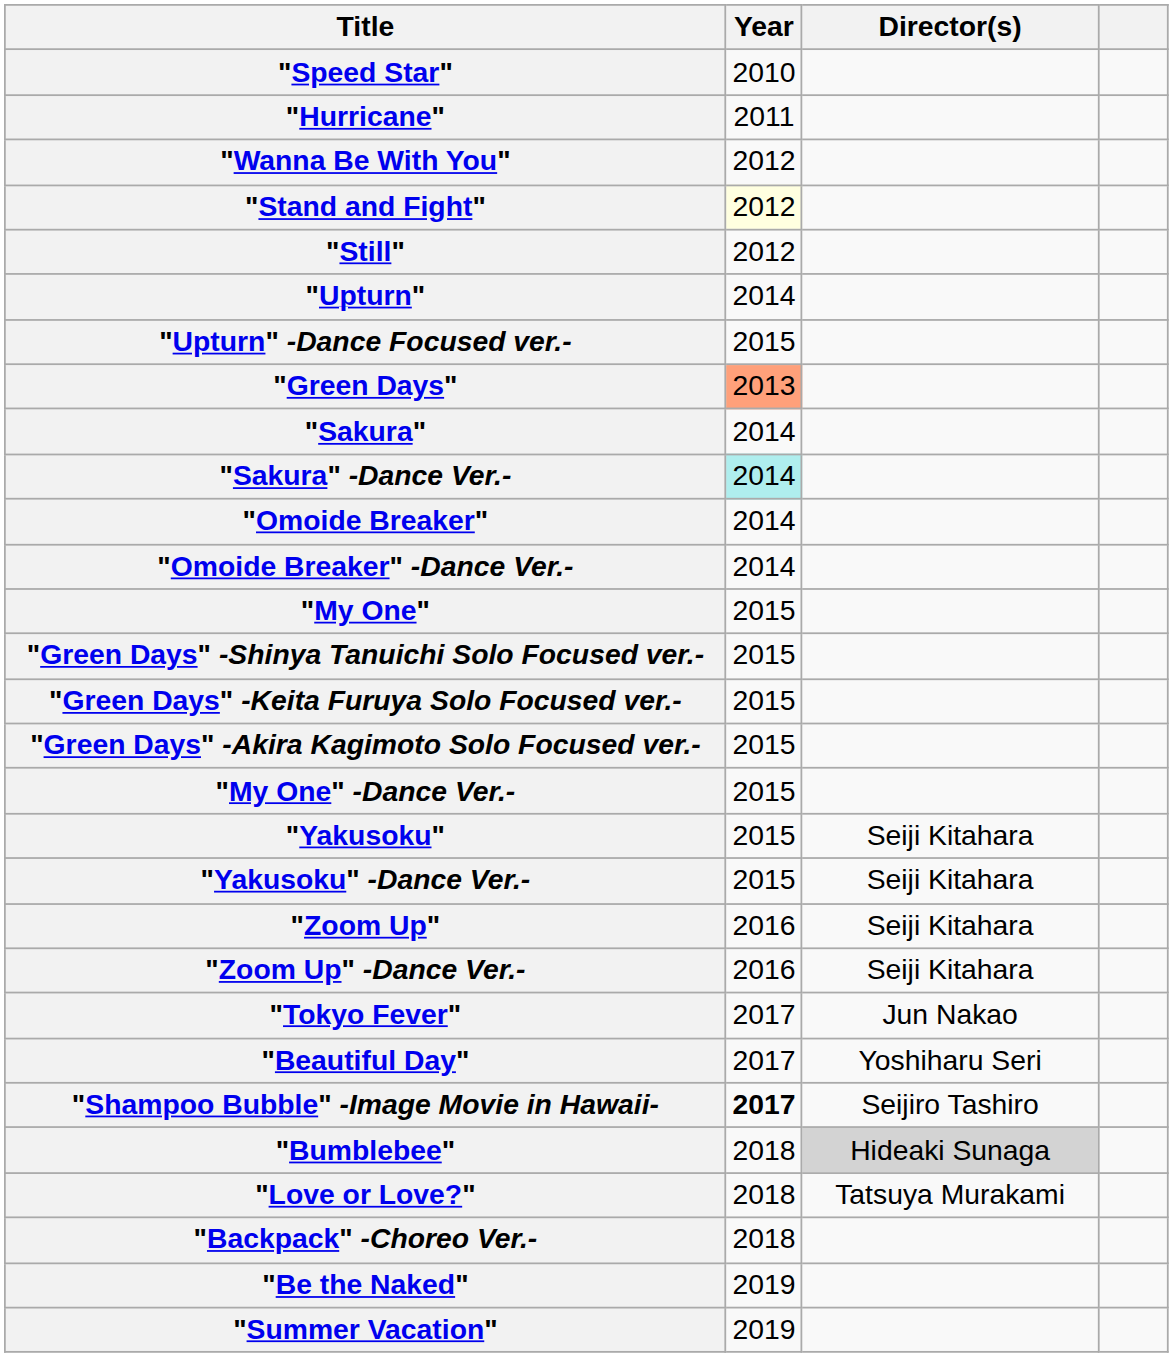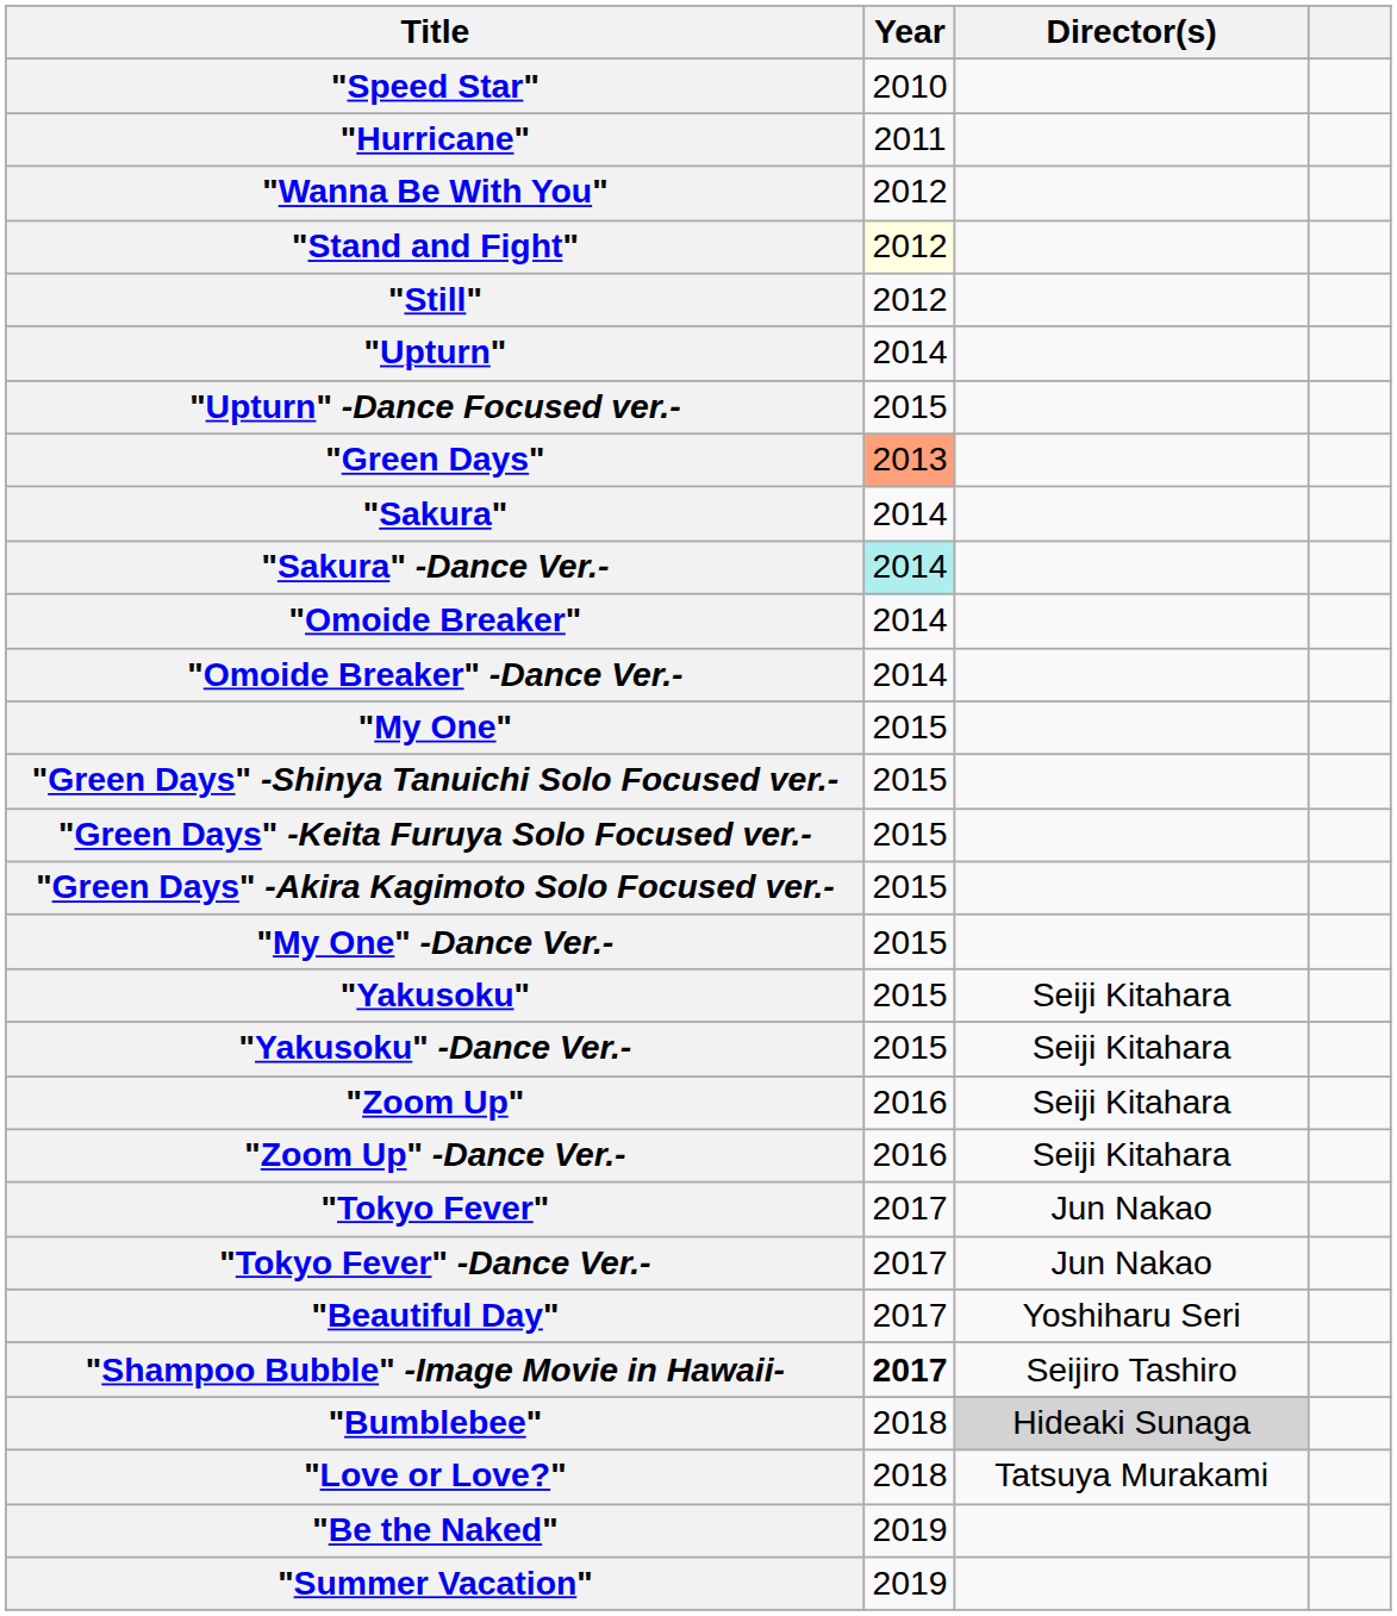 <table class="wikitable sortable plainrowheaders" style="text-align:center;">
 <tr>
 <th scope="col" style="width:25em;">Title</th>
 <th scope="col" style="width:2em;">Year</th>
 <th scope="col" style="width:10em;">Director(s)</th>
 <th scope="col" style="width:2em;" class="unsortable"></th>
 </tr>
 <tr>
 <th scope="row">"<a href='#'>Speed Star</a>"</th>
 <td>2010</td>
 <td></td>
 <td></td>
 </tr>
 <tr>
 <th scope="row">"<a href='#'>Hurricane</a>"</th>
 <td>2011</td>
 <td></td>
 <td></td>
 </tr>
 <tr>
 <th scope="row">"<a href='#'>Wanna Be With You</a>"</th>
 <td>2012</td>
 <td></td>
 <td></td>
 </tr>
 <tr>
 <th scope="row">"<a href='#'>Stand and Fight</a>"</th>
 <td style="background: lightyellow;">2012</td>
 <td></td>
 <td></td>
 </tr>
 <tr>
 <th scope="row">"<a href='#'>Still</a>"</th>
 <td>2012</td>
 <td></td>
 <td></td>
 </tr>
 <tr>
 <th scope="row">"<a href='#'>Upturn</a>"</th>
 <td>2014</td>
 <td></td>
 <td></td>
 </tr>
 <tr>
 <th scope="row">"<a href='#'>Upturn</a>" <em>-Dance Focused ver.-</em></th>
 <td>2015</td>
 <td></td>
 <td></td>
 </tr>
 <tr>
 <th scope="row">"<a href='#'>Green Days</a>"</th>
 <td style="background: lightsalmon;">2013</td>
 <td></td>
 <td></td>
 </tr>
 <tr>
 <th scope="row">"<a href='#'>Sakura</a>"</th>
 <td>2014</td>
 <td></td>
 <td></td>
 </tr>
 <tr>
 <th scope="row">"<a href='#'>Sakura</a>" <em>-Dance Ver.-</em></th>
 <td style="background: paleturquoise;">2014</td>
 <td></td>
 <td></td>
 </tr>
 <tr>
 <th scope="row">"<a href='#'>Omoide Breaker</a>"</th>
 <td>2014</td>
 <td></td>
 <td></td>
 </tr>
 <tr>
 <th scope="row">"<a href='#'>Omoide Breaker</a>" <em>-Dance Ver.-</em></th>
 <td>2014</td>
 <td></td>
 <td></td>
 </tr>
 <tr>
 <th scope="row">"<a href='#'>My One</a>"</th>
 <td>2015</td>
 <td></td>
 <td></td>
 </tr>
 <tr>
 <th scope="row">"<a href='#'>Green Days</a>" <em>-Shinya Tanuichi Solo Focused ver.-</em></th>
 <td>2015</td>
 <td></td>
 <td></td>
 </tr>
 <tr>
 <th scope="row">"<a href='#'>Green Days</a>" <em>-Keita Furuya Solo Focused ver.-</em></th>
 <td>2015</td>
 <td></td>
 <td></td>
 </tr>
 <tr>
 <th scope="row">"<a href='#'>Green Days</a>" <em>-Akira Kagimoto Solo Focused ver.-</em></th>
 <td>2015</td>
 <td></td>
 <td></td>
 </tr>
 <tr>
 <th scope="row">"<a href='#'>My One</a>" <em>-Dance Ver.-</em></th>
 <td>2015</td>
 <td></td>
 <td></td>
 </tr>
 <tr>
 <th scope="row">"<a href='#'>Yakusoku</a>"</th>
 <td>2015</td>
 <td>Seiji Kitahara</td>
 <td></td>
 </tr>
 <tr>
 <th scope="row">"<a href='#'>Yakusoku</a>" <em>-Dance Ver.-</em></th>
 <td>2015</td>
 <td>Seiji Kitahara</td>
 <td></td>
 </tr>
 <tr>
 <th scope="row">"<a href='#'>Zoom Up</a>"</th>
 <td>2016</td>
 <td>Seiji Kitahara</td>
 <td></td>
 </tr>
 <tr>
 <th scope="row">"<a href='#'>Zoom Up</a>" <em>-Dance Ver.-</em></th>
 <td>2016</td>
 <td>Seiji Kitahara</td>
 <td></td>
 </tr>
 <tr>
 <th scope="row">"<a href='#'>Tokyo Fever</a>"</th>
 <td>2017</td>
 <td>Jun Nakao</td>
 <td></td>
 </tr>
 <tr>
+<th scope="row">"<a href='#'>Tokyo Fever</a>" <em>-Dance Ver.-</em></th>
+<td>2017</td>
+<td>Jun Nakao</td>
+<td></td>
+</tr>
+<tr>
 <th scope="row">"<a href='#'>Beautiful Day</a>"</th>
 <td>2017</td>
 <td>Yoshiharu Seri</td>
 <td></td>
 </tr>
 <tr>
 <th scope="row">"<a href='#'>Shampoo Bubble</a>" <em>-Image Movie in Hawaii-</em></th>
 <td><strong>2017</strong></td>
 <td>Seijiro Tashiro</td>
 <td></td>
 </tr>
 <tr>
 <th scope="row">"<a href='#'>Bumblebee</a>"</th>
 <td>2018</td>
 <td style="background: lightgrey;">Hideaki Sunaga</td>
 <td></td>
 </tr>
 <tr>
 <th scope="row">"<a href='#'>Love or Love?</a>"</th>
 <td>2018</td>
 <td>Tatsuya Murakami</td>
 <td></td>
 </tr>
 <tr>
-<th scope="row">"<a href='#'>Backpack</a>" <em>-Choreo Ver.-</em></th>
-<td>2018</td>
-<td></td>
-<td></td>
-</tr>
-<tr>
 <th scope="row">"<a href='#'>Be the Naked</a>"</th>
 <td>2019</td>
 <td></td>
 <td></td>
 </tr>
 <tr>
 <th scope="row">"<a href='#'>Summer Vacation</a>"</th>
 <td>2019</td>
 <td></td>
 <td></td>
 </tr>
 </table>
